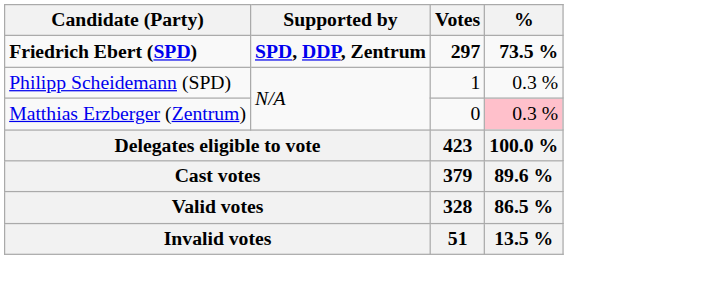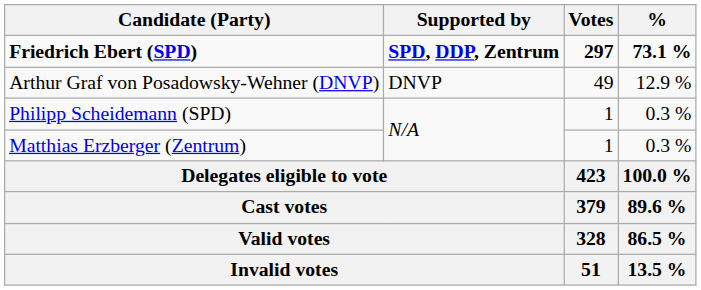 <table class="wikitable">
 <tr>
 <th>Candidate (Party)</th>
 <th colspan = "1">Supported by</th>
 <th colspan = "1">Votes</th>
 <th colspan = "1">%</th>
 </tr>
 <tr>
 <td><strong>Friedrich Ebert (<a href='#'>SPD</a>)</strong></td>
 <td align=left><strong><a href='#'>SPD</a>, <a href='#'>DDP</a>, Zentrum</strong></td>
 <td align=right><strong>297</strong></td>
-<td align=right><strong>73.5 %</strong></td>
+<td align=right><strong>73.1 %</strong></td>
+</tr>
+<tr>
+<td>Arthur Graf von Posadowsky-Wehner (<a href='#'>DNVP</a>)</td>
+<td align=left>DNVP</td>
+<td align=right>49</td>
+<td align=right>12.9 %</td>
 </tr>
 <tr>
 <td><a href='#'>Philipp Scheidemann</a> (SPD)</td>
 <td rowspan="2" align="left"><em>N/A</em></td>
 <td align=right>1</td>
 <td align=right>0.3 %</td>
 </tr>
 <tr>
 <td><a href='#'>Matthias Erzberger</a> (<a href='#'>Zentrum</a>)</td>
-<td align=right>0</td>
-<td align=right style="background: pink;">0.3 %</td>
+<td align=right>1</td>
+<td align=right>0.3 %</td>
 </tr>
 <tr>
 <th colspan=2>Delegates eligible to vote</th>
 <th align=right>423</th>
 <th align=right>100.0 %</th>
 </tr>
 <tr>
 <th colspan=2>Cast votes</th>
 <th align=right>379</th>
 <th align=right>89.6 %</th>
 </tr>
 <tr>
 <th colspan=2>Valid votes</th>
 <th align=right>328</th>
 <th align=right>86.5 %</th>
 </tr>
 <tr>
 <th colspan=2>Invalid votes</th>
 <th align=right>51</th>
 <th align=right>13.5 %</th>
 </tr>
 </table>
